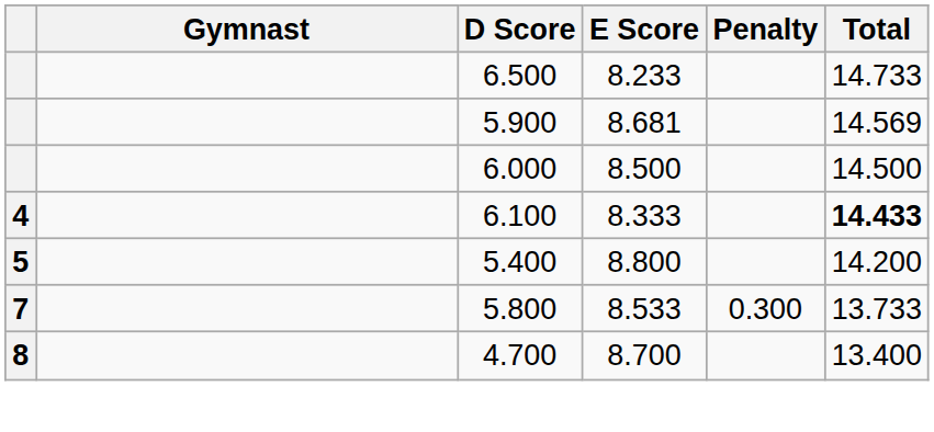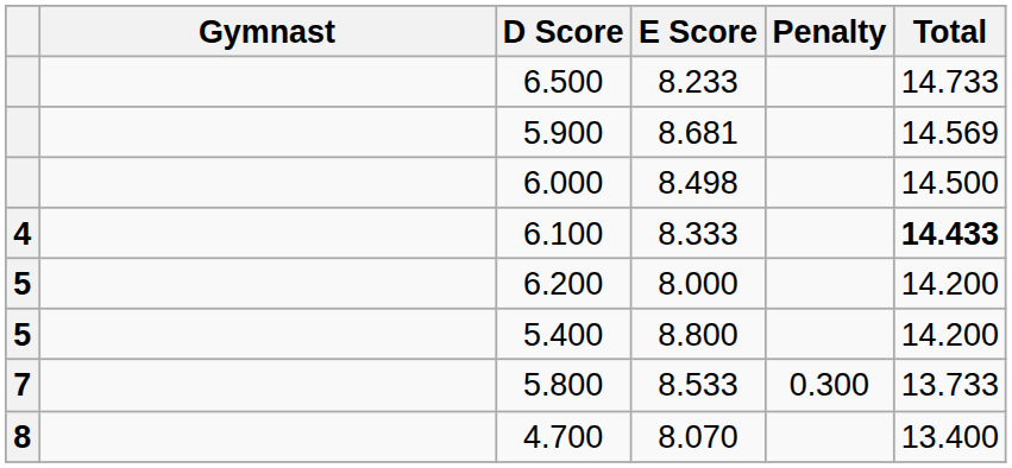 <table class="wikitable sortable" style="text-align:center; font-size:95%;">
 <tr>
 <th></th>
 <th width="210">Gymnast</th>
 <th>D Score</th>
 <th>E Score</th>
 <th>Penalty</th>
 <th>Total</th>
 </tr>
 <tr>
 <th></th>
 <td align="left"></td>
 <td>6.500</td>
 <td>8.233</td>
 <td></td>
 <td>14.733</td>
 </tr>
 <tr>
 <th></th>
 <td align="left"></td>
 <td>5.900</td>
 <td>8.681</td>
 <td></td>
 <td>14.569</td>
 </tr>
 <tr>
 <th></th>
 <td align="left"></td>
 <td>6.000</td>
-<td>8.500</td>
+<td>8.498</td>
 <td></td>
 <td>14.500</td>
 </tr>
 <tr>
 <th>4</th>
 <td align="left"></td>
 <td>6.100</td>
 <td>8.333</td>
 <td></td>
 <td><strong>14.433</strong></td>
+</tr>
+<tr>
+<th>5</th>
+<td align="left"></td>
+<td>6.200</td>
+<td>8.000</td>
+<td></td>
+<td>14.200</td>
 </tr>
 <tr>
 <th>5</th>
 <td align="left"></td>
 <td>5.400</td>
 <td>8.800</td>
 <td></td>
 <td>14.200</td>
 </tr>
 <tr>
 <th>7</th>
 <td align="left"></td>
 <td>5.800</td>
 <td>8.533</td>
 <td>0.300</td>
 <td>13.733</td>
 </tr>
 <tr>
 <th>8</th>
 <td align="left"></td>
 <td>4.700</td>
-<td>8.700</td>
+<td>8.070</td>
 <td></td>
 <td>13.400</td>
 </tr>
 </table>
